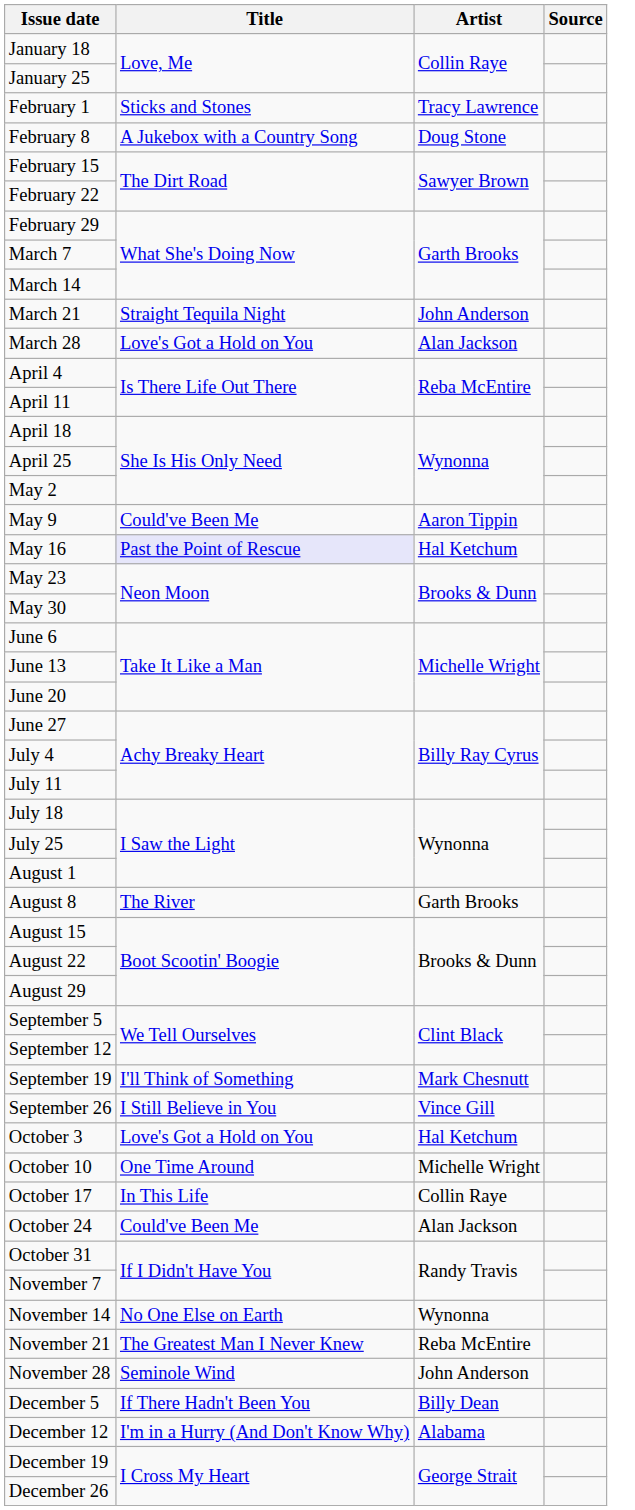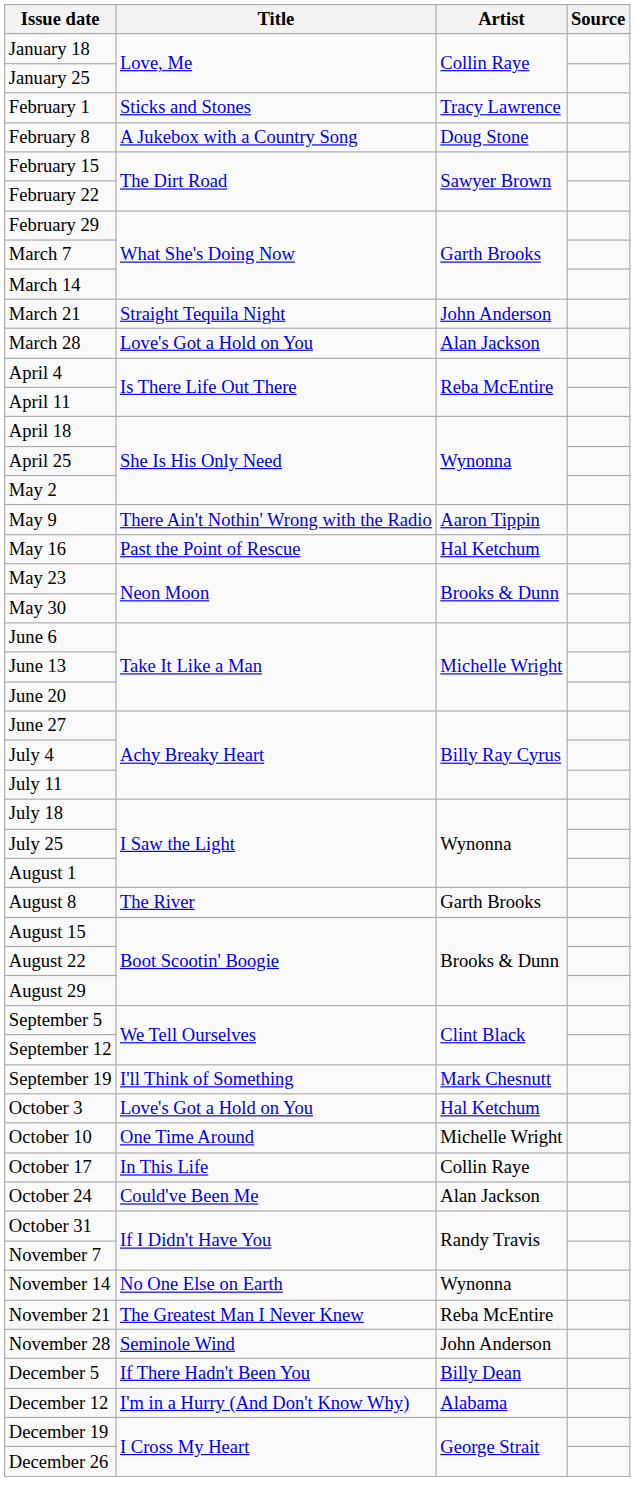 <table class="wikitable">
 <tr>
 <th>Issue date</th>
 <th>Title</th>
 <th>Artist</th>
 <th>Source</th>
 </tr>
 <tr>
 <td>January 18</td>
 <td rowspan=2><a href='#'>Love, Me</a></td>
 <td rowspan=2><a href='#'>Collin Raye</a></td>
 <td align=center></td>
 </tr>
 <tr>
 <td>January 25</td>
 <td align=center></td>
 </tr>
 <tr>
 <td>February 1</td>
 <td><a href='#'>Sticks and Stones</a></td>
 <td><a href='#'>Tracy Lawrence</a></td>
 <td align=center></td>
 </tr>
 <tr>
 <td>February 8</td>
 <td><a href='#'>A Jukebox with a Country Song</a></td>
 <td><a href='#'>Doug Stone</a></td>
 <td align=center></td>
 </tr>
 <tr>
 <td>February 15</td>
 <td rowspan=2><a href='#'>The Dirt Road</a></td>
 <td rowspan=2><a href='#'>Sawyer Brown</a></td>
 <td align=center></td>
 </tr>
 <tr>
 <td>February 22</td>
 <td align=center></td>
 </tr>
 <tr>
 <td>February 29</td>
 <td rowspan=3><a href='#'>What She's Doing Now</a></td>
 <td rowspan=3><a href='#'>Garth Brooks</a></td>
 <td align=center></td>
 </tr>
 <tr>
 <td>March 7</td>
 <td align=center></td>
 </tr>
 <tr>
 <td>March 14</td>
 <td align=center></td>
 </tr>
 <tr>
 <td>March 21</td>
 <td><a href='#'>Straight Tequila Night</a></td>
 <td><a href='#'>John Anderson</a></td>
 <td align=center></td>
 </tr>
 <tr>
 <td>March 28</td>
 <td><a href='#'>Love's Got a Hold on You</a></td>
 <td><a href='#'>Alan Jackson</a></td>
 <td align=center></td>
 </tr>
 <tr>
 <td>April 4</td>
 <td rowspan=2><a href='#'>Is There Life Out There</a></td>
 <td rowspan=2><a href='#'>Reba McEntire</a></td>
 <td align=center></td>
 </tr>
 <tr>
 <td>April 11</td>
 <td align=center></td>
 </tr>
 <tr>
 <td>April 18</td>
 <td rowspan=3><a href='#'>She Is His Only Need</a></td>
 <td rowspan=3><a href='#'>Wynonna</a></td>
 <td align=center></td>
 </tr>
 <tr>
 <td>April 25</td>
 <td align=center></td>
 </tr>
 <tr>
 <td>May 2</td>
 <td align=center></td>
 </tr>
 <tr>
 <td>May 9</td>
-<td><a href='#'>Could've Been Me</a></td>
+<td><a href='#'>There Ain't Nothin' Wrong with the Radio</a></td>
 <td><a href='#'>Aaron Tippin</a></td>
 <td align=center></td>
 </tr>
 <tr>
 <td>May 16</td>
-<td style="background: lavender;"><a href='#'>Past the Point of Rescue</a></td>
+<td><a href='#'>Past the Point of Rescue</a></td>
 <td><a href='#'>Hal Ketchum</a></td>
 <td align=center></td>
 </tr>
 <tr>
 <td>May 23</td>
 <td rowspan=2><a href='#'>Neon Moon</a></td>
 <td rowspan=2><a href='#'>Brooks & Dunn</a></td>
 <td align=center></td>
 </tr>
 <tr>
 <td>May 30</td>
 <td align=center></td>
 </tr>
 <tr>
 <td>June 6</td>
 <td rowspan=3><a href='#'>Take It Like a Man</a></td>
 <td rowspan=3><a href='#'>Michelle Wright</a></td>
 <td align=center></td>
 </tr>
 <tr>
 <td>June 13</td>
 <td align=center></td>
 </tr>
 <tr>
 <td>June 20</td>
 <td align=center></td>
 </tr>
 <tr>
 <td>June 27</td>
 <td rowspan=3><a href='#'>Achy Breaky Heart</a></td>
 <td rowspan=3><a href='#'>Billy Ray Cyrus</a></td>
 <td align=center></td>
 </tr>
 <tr>
 <td>July 4</td>
 <td align=center></td>
 </tr>
 <tr>
 <td>July 11</td>
 <td align=center></td>
 </tr>
 <tr>
 <td>July 18</td>
 <td rowspan=3><a href='#'>I Saw the Light</a></td>
 <td rowspan=3>Wynonna</td>
 <td align=center></td>
 </tr>
 <tr>
 <td>July 25</td>
 <td align=center></td>
 </tr>
 <tr>
 <td>August 1</td>
 <td align=center></td>
 </tr>
 <tr>
 <td>August 8</td>
 <td><a href='#'>The River</a></td>
 <td>Garth Brooks</td>
 <td align=center></td>
 </tr>
 <tr>
 <td>August 15</td>
 <td rowspan=3><a href='#'>Boot Scootin' Boogie</a></td>
 <td rowspan=3>Brooks & Dunn</td>
 <td align=center></td>
 </tr>
 <tr>
 <td>August 22</td>
 <td align=center></td>
 </tr>
 <tr>
 <td>August 29</td>
 <td align=center></td>
 </tr>
 <tr>
 <td>September 5</td>
 <td rowspan=2><a href='#'>We Tell Ourselves</a></td>
 <td rowspan=2><a href='#'>Clint Black</a></td>
 <td align=center></td>
 </tr>
 <tr>
 <td>September 12</td>
 <td align=center></td>
 </tr>
 <tr>
 <td>September 19</td>
 <td><a href='#'>I'll Think of Something</a></td>
 <td><a href='#'>Mark Chesnutt</a></td>
 <td align=center></td>
 </tr>
 <tr>
-<td>September 26</td>
-<td><a href='#'>I Still Believe in You</a></td>
-<td><a href='#'>Vince Gill</a></td>
-<td align=center></td>
-</tr>
-<tr>
 <td>October 3</td>
 <td><a href='#'>Love's Got a Hold on You</a></td>
 <td><a href='#'>Hal Ketchum</a></td>
 <td align=center></td>
 </tr>
 <tr>
 <td>October 10</td>
 <td><a href='#'>One Time Around</a></td>
 <td>Michelle Wright</td>
 <td align=center></td>
 </tr>
 <tr>
 <td>October 17</td>
 <td><a href='#'>In This Life</a></td>
 <td>Collin Raye</td>
 <td align=center></td>
 </tr>
 <tr>
 <td>October 24</td>
 <td><a href='#'>Could've Been Me</a></td>
 <td>Alan Jackson</td>
 <td align=center></td>
 </tr>
 <tr>
 <td>October 31</td>
 <td rowspan=2><a href='#'>If I Didn't Have You</a></td>
 <td rowspan=2>Randy Travis</td>
 <td align=center></td>
 </tr>
 <tr>
 <td>November 7</td>
 <td align=center></td>
 </tr>
 <tr>
 <td>November 14</td>
 <td><a href='#'>No One Else on Earth</a></td>
 <td>Wynonna</td>
 <td align=center></td>
 </tr>
 <tr>
 <td>November 21</td>
 <td><a href='#'>The Greatest Man I Never Knew</a></td>
 <td>Reba McEntire</td>
 <td align=center></td>
 </tr>
 <tr>
 <td>November 28</td>
 <td><a href='#'>Seminole Wind</a></td>
 <td>John Anderson</td>
 <td align=center></td>
 </tr>
 <tr>
 <td>December 5</td>
 <td><a href='#'>If There Hadn't Been You</a></td>
 <td><a href='#'>Billy Dean</a></td>
 <td align=center></td>
 </tr>
 <tr>
 <td>December 12</td>
 <td><a href='#'>I'm in a Hurry (And Don't Know Why)</a></td>
 <td><a href='#'>Alabama</a></td>
 <td align=center></td>
 </tr>
 <tr>
 <td>December 19</td>
 <td rowspan=2><a href='#'>I Cross My Heart</a></td>
 <td rowspan=2><a href='#'>George Strait</a></td>
 <td align=center></td>
 </tr>
 <tr>
 <td>December 26</td>
 <td align=center></td>
 </tr>
 </table>
